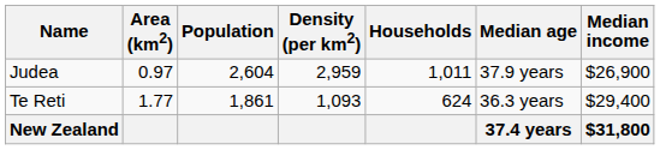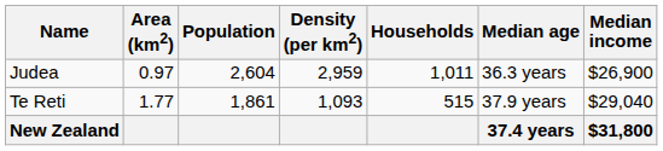 <table class="wikitable">
 <tr>
 <th>Name</th>
 <th>Area<br>(km<sup>2</sup>)</th>
 <th>Population</th>
 <th>Density<br>(per km<sup>2</sup>)</th>
 <th>Households</th>
 <th>Median age</th>
 <th>Median<br>income</th>
 </tr>
 <tr>
 <td>Judea</td>
 <td style="text-align:right;">0.97</td>
 <td style="text-align:right;">2,604</td>
 <td style="text-align:right;">2,959</td>
 <td style="text-align:right;">1,011</td>
-<td>37.9 years</td>
+<td>36.3 years</td>
 <td>$26,900</td>
 </tr>
 <tr>
 <td>Te Reti</td>
 <td style="text-align:right;">1.77</td>
 <td style="text-align:right;">1,861</td>
 <td style="text-align:right;">1,093</td>
-<td style="text-align:right;">624</td>
-<td>36.3 years</td>
-<td>$29,400</td>
+<td style="text-align:right;">515</td>
+<td>37.9 years</td>
+<td>$29,040</td>
 </tr>
 <tr>
 <th>New Zealand</th>
 <th></th>
 <th></th>
 <th></th>
 <th></th>
 <th>37.4 years</th>
 <th style="text-align:left;">$31,800</th>
 </tr>
 </table>
